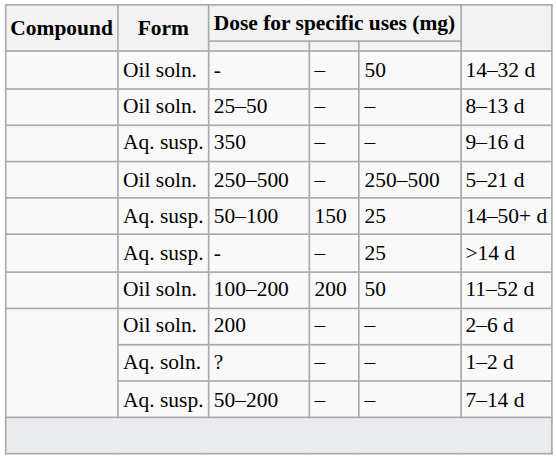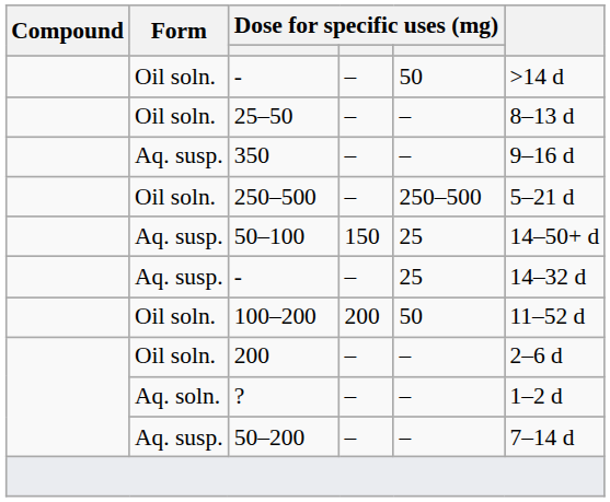 <table class="wikitable plainrowheaders" style="font-size:small; margin: 1em auto;">
 <tr>
 <th scope="col" rowspan=2>Compound</th>
 <th scope="col" rowspan=2>Form</th>
 <th scope="col" colspan=3>Dose for specific uses (mg)</th>
 <th scope="col" rowspan=2></th>
 </tr>
 <tr>
 <th scope="col"></th>
 <th scope="col"></th>
 <th scope="col"></th>
 </tr>
 <tr>
 <td></td>
 <td>Oil soln.</td>
 <td>-</td>
 <td>–</td>
 <td>50</td>
-<td>14–32 d</td>
+<td>>14 d</td>
 </tr>
 <tr>
 <td></td>
 <td>Oil soln.</td>
 <td>25–50</td>
 <td>–</td>
 <td>–</td>
 <td>8–13 d</td>
 </tr>
 <tr>
 <td></td>
 <td>Aq. susp.</td>
 <td>350</td>
 <td>–</td>
 <td>–</td>
 <td>9–16 d</td>
 </tr>
 <tr>
 <td></td>
 <td>Oil soln.</td>
 <td>250–500</td>
 <td>–</td>
 <td>250–500</td>
 <td>5–21 d</td>
 </tr>
 <tr>
 <td></td>
 <td>Aq. susp.</td>
 <td>50–100</td>
 <td>150</td>
 <td>25</td>
 <td>14–50+ d</td>
 </tr>
 <tr>
 <td></td>
 <td>Aq. susp.</td>
 <td>-</td>
 <td>–</td>
 <td>25</td>
-<td>>14 d</td>
+<td>14–32 d</td>
 </tr>
 <tr>
 <td></td>
 <td>Oil soln.</td>
 <td>100–200</td>
 <td>200</td>
 <td>50</td>
 <td>11–52 d</td>
 </tr>
 <tr>
 <td rowspan="3"></td>
 <td>Oil soln.</td>
 <td>200</td>
 <td>–</td>
 <td>–</td>
 <td>2–6 d</td>
 </tr>
 <tr>
 <td>Aq. soln.</td>
 <td>?</td>
 <td>–</td>
 <td>–</td>
 <td>1–2 d</td>
 </tr>
 <tr>
 <td>Aq. susp.</td>
 <td>50–200</td>
 <td>–</td>
 <td>–</td>
 <td>7–14 d</td>
 </tr>
 <tr class="sortbottom">
 <td colspan="7" style="width: 1px; background-color:#eaecf0; background-color:#eaecf0; text-align: center;"><br></td>
 </tr>
 </table>
